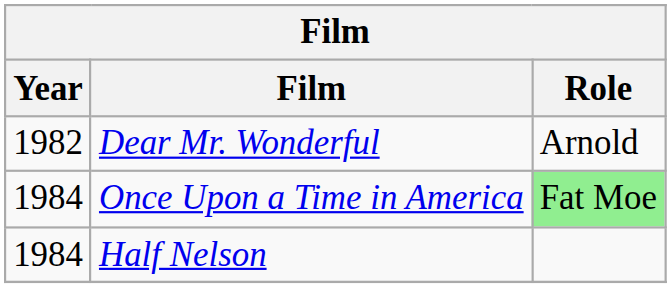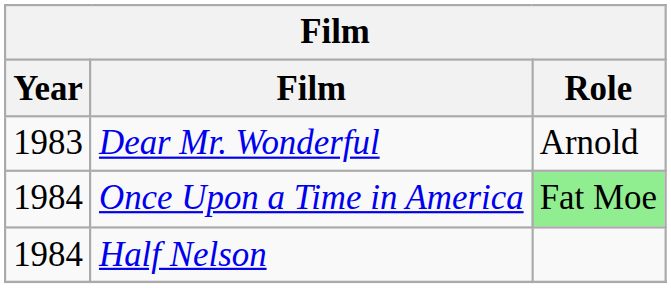 <table class="wikitable">
 <tr>
 <th colspan=3>Film</th>
 </tr>
 <tr>
 <th>Year</th>
 <th>Film</th>
 <th>Role</th>
 </tr>
 <tr>
-<td>1982</td>
+<td>1983</td>
 <td><em><a href='#'>Dear Mr. Wonderful</a></em></td>
 <td>Arnold</td>
 </tr>
 <tr>
 <td>1984</td>
 <td><em><a href='#'>Once Upon a Time in America</a></em></td>
 <td style="background: lightgreen;">Fat Moe</td>
 </tr>
 <tr>
 <td>1984</td>
 <td><em><a href='#'>Half Nelson</a></em></td>
 <td></td>
 </tr>
 <tr>
 </tr>
 </table>
